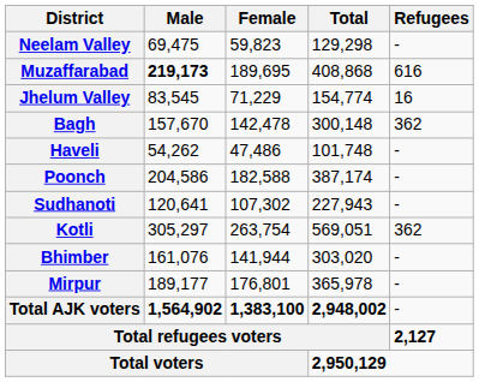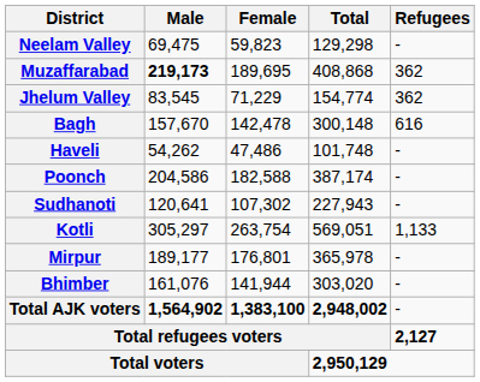 <table class="wikitable">
 <tr>
 <th>District</th>
 <th>Male</th>
 <th>Female</th>
 <th>Total</th>
 <th>Refugees</th>
 </tr>
 <tr>
 <th><a href='#'>Neelam Valley</a></th>
 <td>69,475</td>
 <td>59,823</td>
 <td>129,298</td>
 <td>-</td>
 </tr>
 <tr>
 <th><a href='#'>Muzaffarabad</a></th>
 <td><strong>219,173</strong></td>
 <td>189,695</td>
 <td>408,868</td>
-<td>616</td>
+<td>362</td>
 </tr>
 <tr>
 <th><a href='#'>Jhelum Valley</a></th>
 <td>83,545</td>
 <td>71,229</td>
 <td>154,774</td>
-<td>16</td>
+<td>362</td>
 </tr>
 <tr>
 <th><a href='#'>Bagh</a></th>
 <td>157,670</td>
 <td>142,478</td>
 <td>300,148</td>
-<td>362</td>
+<td>616</td>
 </tr>
 <tr>
 <th><a href='#'>Haveli</a></th>
 <td>54,262</td>
 <td>47,486</td>
 <td>101,748</td>
 <td>-</td>
 </tr>
 <tr>
 <th><a href='#'>Poonch</a></th>
 <td>204,586</td>
 <td>182,588</td>
 <td>387,174</td>
 <td>-</td>
 </tr>
 <tr>
 <th><a href='#'>Sudhanoti</a></th>
 <td>120,641</td>
 <td>107,302</td>
 <td>227,943</td>
 <td>-</td>
 </tr>
 <tr>
 <th><a href='#'>Kotli</a></th>
 <td>305,297</td>
 <td>263,754</td>
 <td>569,051</td>
-<td>362</td>
+<td>1,133</td>
+</tr>
+<tr>
+<th><a href='#'>Mirpur</a></th>
+<td>189,177</td>
+<td>176,801</td>
+<td>365,978</td>
+<td>-</td>
 </tr>
 <tr>
 <th><a href='#'>Bhimber</a></th>
 <td>161,076</td>
 <td>141,944</td>
 <td>303,020</td>
-<td>-</td>
-</tr>
-<tr>
-<th><a href='#'>Mirpur</a></th>
-<td>189,177</td>
-<td>176,801</td>
-<td>365,978</td>
 <td>-</td>
 </tr>
 <tr>
 <th><strong>Total AJK voters</strong></th>
 <td><strong>1,564,902</strong></td>
 <td><strong>1,383,100</strong></td>
 <td><strong>2,948,002</strong></td>
 <td>-</td>
 </tr>
 <tr>
 <th colspan="4"><strong>Total refugees voters</strong></th>
 <td><strong>2,127</strong></td>
 </tr>
 <tr>
 <th colspan="3"><strong>Total voters</strong></th>
 <td colspan="2"><strong>2,950,129</strong></td>
 </tr>
 </table>
